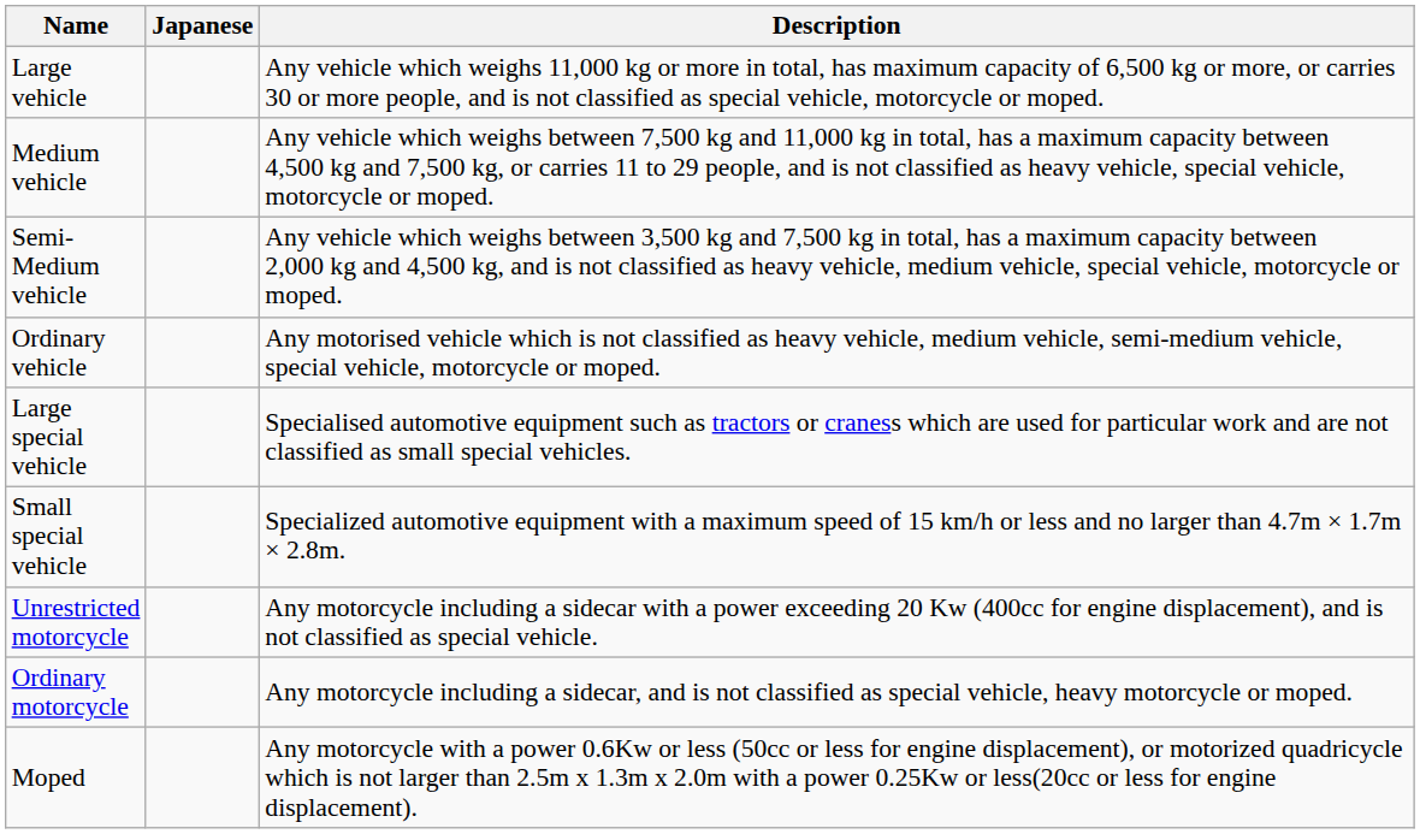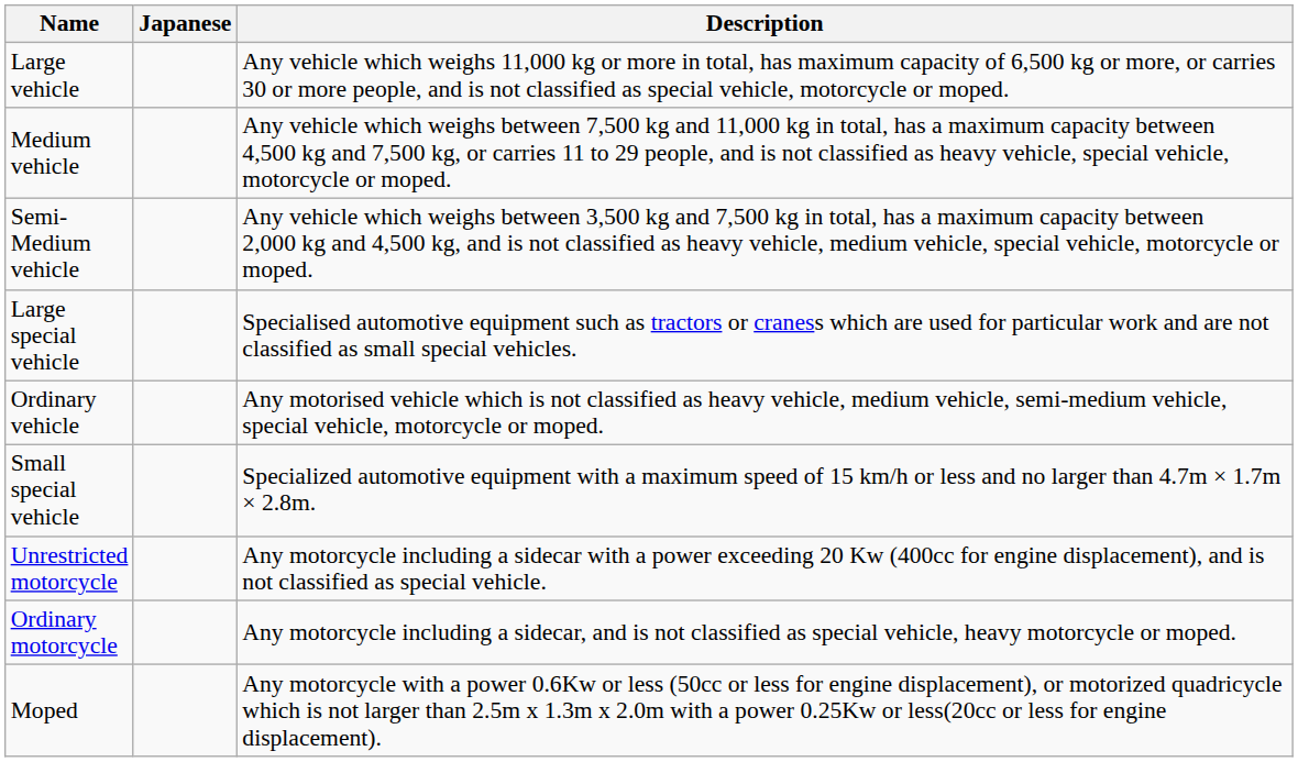 <table class=wikitable>
 <tr>
 <th>Name</th>
 <th>Japanese</th>
 <th width=800>Description</th>
 </tr>
 <tr>
 <td>Large vehicle</td>
 <td></td>
 <td>Any vehicle which weighs 11,000 kg or more in total, has maximum capacity of 6,500 kg or more, or carries 30 or more people, and is not classified as special vehicle, motorcycle or moped.</td>
 </tr>
 <tr>
 <td>Medium vehicle</td>
 <td></td>
 <td>Any vehicle which weighs between 7,500 kg and 11,000 kg in total, has a maximum capacity between 4,500 kg and 7,500 kg, or carries 11 to 29 people, and is not classified as heavy vehicle, special vehicle, motorcycle or moped.</td>
 </tr>
 <tr>
 <td>Semi-Medium vehicle</td>
 <td></td>
 <td>Any vehicle which weighs between 3,500 kg and 7,500 kg in total, has a maximum capacity between 2,000 kg and 4,500 kg, and is not classified as heavy vehicle, medium vehicle, special vehicle, motorcycle or moped.</td>
 </tr>
 <tr>
+<td>Large special vehicle</td>
+<td></td>
+<td>Specialised automotive equipment such as <a href='#'>tractors</a> or <a href='#'>cranes</a>s which are used for particular work and are not classified as small special vehicles.</td>
+</tr>
+<tr>
 <td>Ordinary vehicle</td>
 <td></td>
 <td>Any motorised vehicle which is not classified as heavy vehicle, medium vehicle, semi-medium vehicle, special vehicle, motorcycle or moped.</td>
-</tr>
-<tr>
-<td>Large special vehicle</td>
-<td></td>
-<td>Specialised automotive equipment such as <a href='#'>tractors</a> or <a href='#'>cranes</a>s which are used for particular work and are not classified as small special vehicles.</td>
 </tr>
 <tr>
 <td>Small special vehicle</td>
 <td></td>
 <td>Specialized automotive equipment with a maximum speed of 15 km/h or less and no larger than 4.7m × 1.7m × 2.8m.</td>
 </tr>
 <tr>
 <td><a href='#'>Unrestricted motorcycle</a></td>
 <td></td>
 <td>Any motorcycle including a sidecar with a power exceeding 20 Kw (400cc for engine displacement), and is not classified as special vehicle.</td>
 </tr>
 <tr>
 <td><a href='#'>Ordinary motorcycle</a></td>
 <td></td>
 <td>Any motorcycle including a sidecar, and is not classified as special vehicle, heavy motorcycle or moped.</td>
 </tr>
 <tr>
 <td>Moped</td>
 <td></td>
 <td>Any motorcycle with a power 0.6Kw or less (50cc or less for engine displacement), or motorized quadricycle which is not larger than 2.5m x 1.3m x 2.0m with a power 0.25Kw or less(20cc or less for engine displacement).</td>
 </tr>
 </table>
